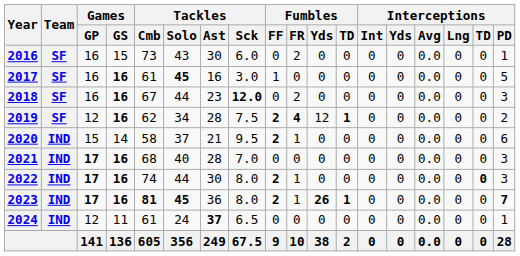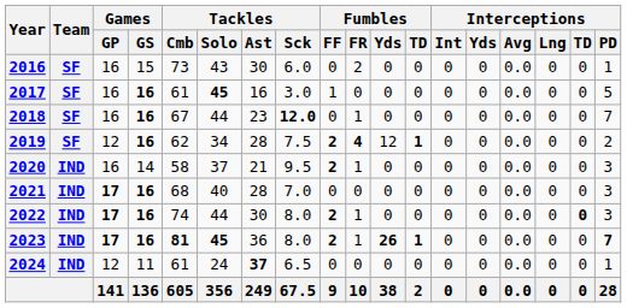 <table class="wikitable" style="text-align:center;">
 <tr>
 <th rowspan="2">Year</th>
 <th rowspan="2">Team</th>
 <th colspan="2">Games</th>
 <th colspan="4">Tackles</th>
 <th colspan="4">Fumbles</th>
 <th colspan="6">Interceptions</th>
 </tr>
 <tr>
 <th>GP</th>
 <th>GS</th>
 <th>Cmb</th>
 <th>Solo</th>
 <th>Ast</th>
 <th>Sck</th>
 <th>FF</th>
 <th>FR</th>
 <th>Yds</th>
 <th>TD</th>
 <th>Int</th>
 <th>Yds</th>
 <th>Avg</th>
 <th>Lng</th>
 <th>TD</th>
 <th>PD</th>
 </tr>
 <tr>
 <th><a href='#'>2016</a></th>
 <th><a href='#'>SF</a></th>
 <td>16</td>
 <td>15</td>
 <td>73</td>
 <td>43</td>
 <td>30</td>
 <td>6.0</td>
 <td>0</td>
 <td>2</td>
 <td>0</td>
 <td>0</td>
 <td>0</td>
 <td>0</td>
 <td>0.0</td>
 <td>0</td>
 <td>0</td>
 <td>1</td>
 </tr>
 <tr>
 <th><a href='#'>2017</a></th>
 <th><a href='#'>SF</a></th>
 <td>16</td>
 <td><strong>16</strong></td>
 <td>61</td>
 <td><strong>45</strong></td>
 <td>16</td>
 <td>3.0</td>
 <td>1</td>
 <td>0</td>
 <td>0</td>
 <td>0</td>
 <td>0</td>
 <td>0</td>
 <td>0.0</td>
 <td>0</td>
 <td>0</td>
 <td>5</td>
 </tr>
 <tr>
 <th><a href='#'>2018</a></th>
 <th><a href='#'>SF</a></th>
 <td>16</td>
 <td><strong>16</strong></td>
 <td>67</td>
 <td>44</td>
 <td>23</td>
 <td><strong>12.0</strong></td>
 <td>0</td>
-<td>2</td>
+<td>1</td>
 <td>0</td>
 <td>0</td>
 <td>0</td>
 <td>0</td>
 <td>0.0</td>
 <td>0</td>
 <td>0</td>
-<td>3</td>
+<td>7</td>
 </tr>
 <tr>
 <th><a href='#'>2019</a></th>
 <th><a href='#'>SF</a></th>
 <td>12</td>
 <td><strong>16</strong></td>
 <td>62</td>
 <td>34</td>
 <td>28</td>
 <td>7.5</td>
 <td><strong>2</strong></td>
 <td><strong>4</strong></td>
 <td>12</td>
 <td><strong>1</strong></td>
 <td>0</td>
 <td>0</td>
 <td>0.0</td>
 <td>0</td>
 <td>0</td>
 <td>2</td>
 </tr>
 <tr>
 <th><a href='#'>2020</a></th>
 <th><a href='#'>IND</a></th>
-<td>15</td>
+<td>16</td>
 <td>14</td>
 <td>58</td>
 <td>37</td>
 <td>21</td>
 <td>9.5</td>
 <td><strong>2</strong></td>
 <td>1</td>
 <td>0</td>
 <td>0</td>
 <td>0</td>
 <td>0</td>
 <td>0.0</td>
 <td>0</td>
 <td>0</td>
-<td>6</td>
+<td>3</td>
 </tr>
 <tr>
 <th><a href='#'>2021</a></th>
 <th><a href='#'>IND</a></th>
 <td><strong>17</strong></td>
 <td><strong>16</strong></td>
 <td>68</td>
 <td>40</td>
 <td>28</td>
 <td>7.0</td>
 <td>0</td>
 <td>0</td>
 <td>0</td>
 <td>0</td>
 <td>0</td>
 <td>0</td>
 <td>0.0</td>
 <td>0</td>
 <td>0</td>
 <td>3</td>
 </tr>
 <tr>
 <th><a href='#'>2022</a></th>
 <th><a href='#'>IND</a></th>
 <td><strong>17</strong></td>
 <td><strong>16</strong></td>
 <td>74</td>
 <td>44</td>
 <td>30</td>
 <td>8.0</td>
 <td><strong>2</strong></td>
 <td>1</td>
 <td>0</td>
 <td>0</td>
 <td>0</td>
 <td>0</td>
 <td>0.0</td>
 <td>0</td>
 <td><strong>0</strong></td>
 <td>3</td>
 </tr>
 <tr>
 <th><a href='#'>2023</a></th>
 <th><a href='#'>IND</a></th>
 <td><strong>17</strong></td>
 <td><strong>16</strong></td>
 <td><strong>81</strong></td>
 <td><strong>45</strong></td>
 <td>36</td>
 <td>8.0</td>
 <td><strong>2</strong></td>
 <td>1</td>
 <td><strong>26</strong></td>
 <td><strong>1</strong></td>
 <td>0</td>
 <td>0</td>
 <td>0.0</td>
 <td>0</td>
 <td>0</td>
 <td><strong>7</strong></td>
 </tr>
 <tr>
 <th><a href='#'>2024</a></th>
 <th><a href='#'>IND</a></th>
 <td>12</td>
 <td>11</td>
 <td>61</td>
 <td>24</td>
 <td><strong>37</strong></td>
 <td>6.5</td>
 <td>0</td>
 <td>0</td>
 <td>0</td>
 <td>0</td>
 <td>0</td>
 <td>0</td>
 <td>0.0</td>
 <td>0</td>
 <td>0</td>
 <td>1</td>
 </tr>
 <tr>
 <th colspan="2"></th>
 <th>141</th>
 <th>136</th>
 <th>605</th>
 <th>356</th>
 <th>249</th>
 <th>67.5</th>
 <th>9</th>
 <th>10</th>
 <th>38</th>
 <th>2</th>
 <th>0</th>
 <th>0</th>
 <th>0.0</th>
 <th>0</th>
 <th>0</th>
 <th>28</th>
 </tr>
 </table>
